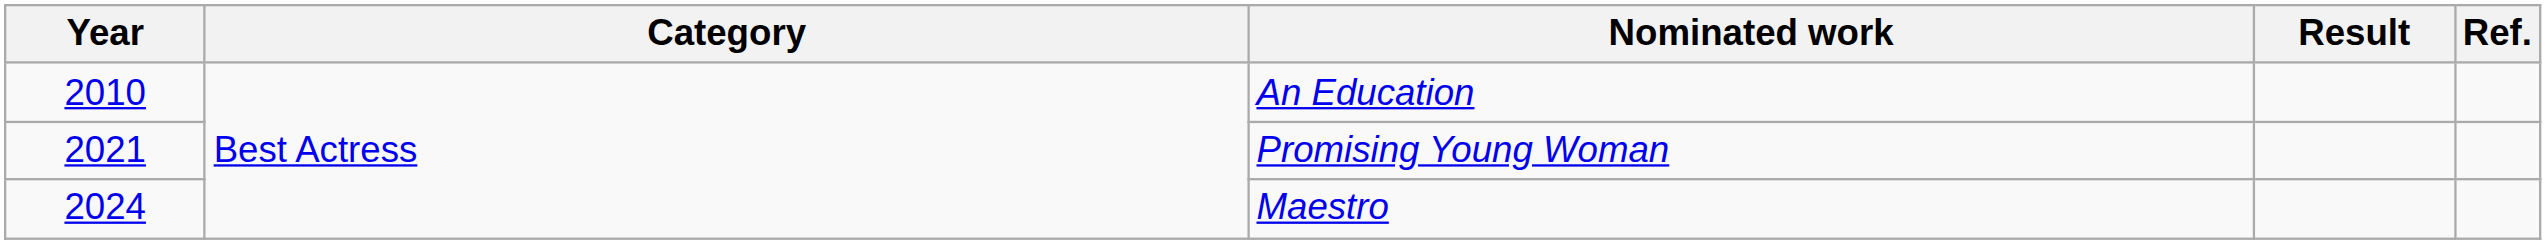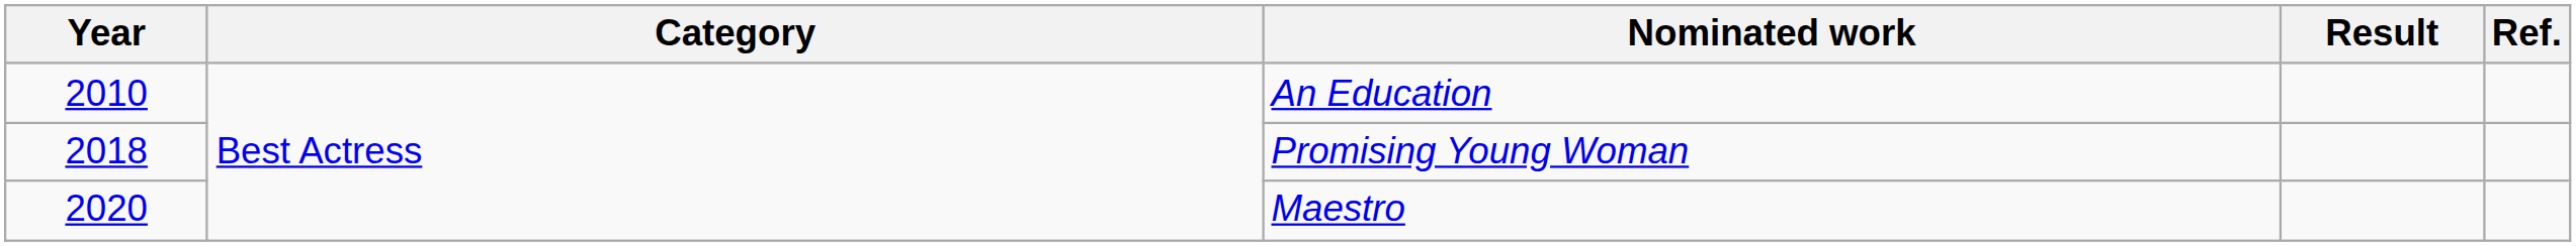 <table class=wikitable>
 <tr>
 <th scope="col" style="width:5em;">Year</th>
 <th scope="col" style="width:28em;">Category</th>
 <th scope="col" style="width:27em;">Nominated work</th>
 <th scope="col" style="width:5em;">Result</th>
 <th>Ref.</th>
 </tr>
 <tr>
 <td style="text-align:center;"><a href='#'>2010</a></td>
 <td rowspan="3"><a href='#'>Best Actress</a></td>
 <td><em><a href='#'>An Education</a></em></td>
 <td></td>
 <td style="text-align:center;"></td>
 </tr>
 <tr>
-<td style="text-align:center;"><a href='#'>2021</a></td>
+<td style="text-align:center;"><a href='#'>2018</a></td>
 <td><em><a href='#'>Promising Young Woman</a></em></td>
 <td></td>
 <td style="text-align:center;"></td>
 </tr>
 <tr>
-<td style="text-align:center;"><a href='#'>2024</a></td>
+<td style="text-align:center;"><a href='#'>2020</a></td>
 <td><em><a href='#'>Maestro</a></em></td>
 <td></td>
 <td style="text-align:center;"></td>
 </tr>
 </table>
